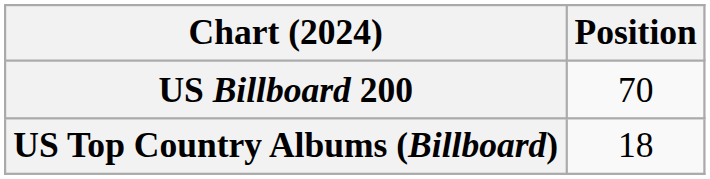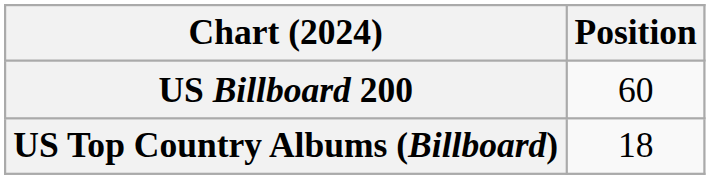 <table class="wikitable sortable plainrowheaders" style="text-align:center">
 <tr>
 <th scope="col">Chart (2024)</th>
 <th scope="col">Position</th>
 </tr>
 <tr>
 <th scope="row">US <em>Billboard</em> 200</th>
-<td>70</td>
+<td>60</td>
 </tr>
 <tr>
 <th scope="row">US Top Country Albums (<em>Billboard</em>)</th>
 <td>18</td>
 </tr>
 </table>
